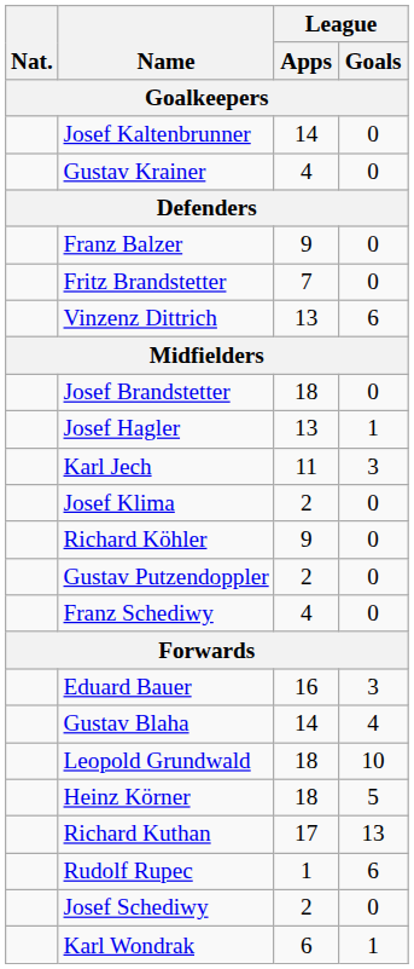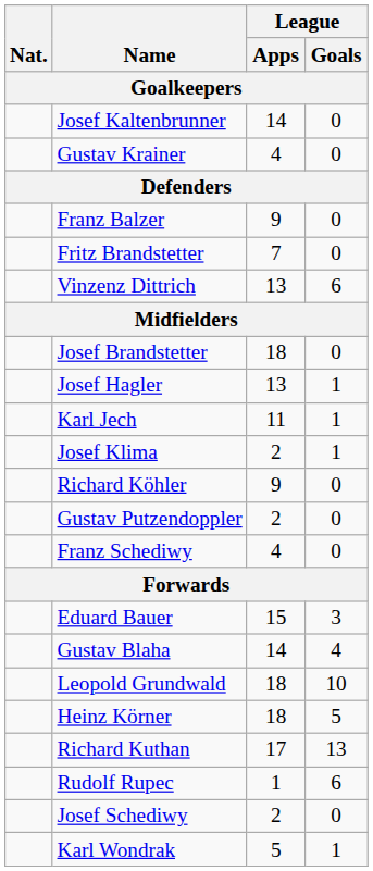 <table class="wikitable" style="text-align:center">
 <tr>
 <th rowspan="2" valign="bottom">Nat.</th>
 <th rowspan="2" valign="bottom">Name</th>
 <th colspan="2" width="85">League</th>
 </tr>
 <tr>
 <th>Apps</th>
 <th>Goals</th>
 </tr>
 <tr>
 <th colspan=13>Goalkeepers</th>
 </tr>
 <tr>
 <td></td>
 <td align="left"><a href='#'>Josef Kaltenbrunner</a></td>
 <td>14</td>
 <td>0</td>
 </tr>
 <tr>
 <td></td>
 <td align="left"><a href='#'>Gustav Krainer</a></td>
 <td>4</td>
 <td>0</td>
 </tr>
 <tr>
 <th colspan=13>Defenders</th>
 </tr>
 <tr>
 <td></td>
 <td align="left"><a href='#'>Franz Balzer</a></td>
 <td>9</td>
 <td>0</td>
 </tr>
 <tr>
 <td></td>
 <td align="left"><a href='#'>Fritz Brandstetter</a></td>
 <td>7</td>
 <td>0</td>
 </tr>
 <tr>
 <td></td>
 <td align="left"><a href='#'>Vinzenz Dittrich</a></td>
 <td>13</td>
 <td>6</td>
 </tr>
 <tr>
 <th colspan=13>Midfielders</th>
 </tr>
 <tr>
 <td></td>
 <td align="left"><a href='#'>Josef Brandstetter</a></td>
 <td>18</td>
 <td>0</td>
 </tr>
 <tr>
 <td></td>
 <td align="left"><a href='#'>Josef Hagler</a></td>
 <td>13</td>
 <td>1</td>
 </tr>
 <tr>
 <td></td>
 <td align="left"><a href='#'>Karl Jech</a></td>
 <td>11</td>
-<td>3</td>
+<td>1</td>
 </tr>
 <tr>
 <td></td>
 <td align="left"><a href='#'>Josef Klima</a></td>
 <td>2</td>
-<td>0</td>
+<td>1</td>
 </tr>
 <tr>
 <td></td>
 <td align="left"><a href='#'>Richard Köhler</a></td>
 <td>9</td>
 <td>0</td>
 </tr>
 <tr>
 <td></td>
 <td align="left"><a href='#'>Gustav Putzendoppler</a></td>
 <td>2</td>
 <td>0</td>
 </tr>
 <tr>
 <td></td>
 <td align="left"><a href='#'>Franz Schediwy</a></td>
 <td>4</td>
 <td>0</td>
 </tr>
 <tr>
 <th colspan=13>Forwards</th>
 </tr>
 <tr>
 <td></td>
 <td align="left"><a href='#'>Eduard Bauer</a></td>
-<td>16</td>
+<td>15</td>
 <td>3</td>
 </tr>
 <tr>
 <td></td>
 <td align="left"><a href='#'>Gustav Blaha</a></td>
 <td>14</td>
 <td>4</td>
 </tr>
 <tr>
 <td></td>
 <td align="left"><a href='#'>Leopold Grundwald</a></td>
 <td>18</td>
 <td>10</td>
 </tr>
 <tr>
 <td></td>
 <td align="left"><a href='#'>Heinz Körner</a></td>
 <td>18</td>
 <td>5</td>
 </tr>
 <tr>
 <td></td>
 <td align="left"><a href='#'>Richard Kuthan</a></td>
 <td>17</td>
 <td>13</td>
 </tr>
 <tr>
 <td></td>
 <td align="left"><a href='#'>Rudolf Rupec</a></td>
 <td>1</td>
 <td>6</td>
 </tr>
 <tr>
 <td></td>
 <td align="left"><a href='#'>Josef Schediwy</a></td>
 <td>2</td>
 <td>0</td>
 </tr>
 <tr>
 <td></td>
 <td align="left"><a href='#'>Karl Wondrak</a></td>
-<td>6</td>
+<td>5</td>
 <td>1</td>
 </tr>
 </table>
